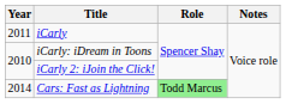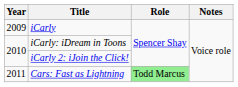 <table class="wikitable">
 <tr>
 <th>Year</th>
 <th>Title</th>
 <th>Role</th>
 <th>Notes</th>
 </tr>
 <tr>
-<td>2011</td>
+<td>2009</td>
 <td><em><a href='#'>iCarly</a></em></td>
 <td rowspan=3><a href='#'>Spencer Shay</a></td>
 <td rowspan=4>Voice role</td>
 </tr>
 <tr>
 <td rowspan=2>2010</td>
 <td><em>iCarly: iDream in Toons</em></td>
 </tr>
 <tr>
 <td><em><a href='#'>iCarly 2: iJoin the Click!</a></em></td>
 </tr>
 <tr>
-<td>2014</td>
+<td>2011</td>
 <td><em><a href='#'>Cars: Fast as Lightning</a></em></td>
 <td style="background: lightgreen;">Todd Marcus</td>
 </tr>
 </table>
